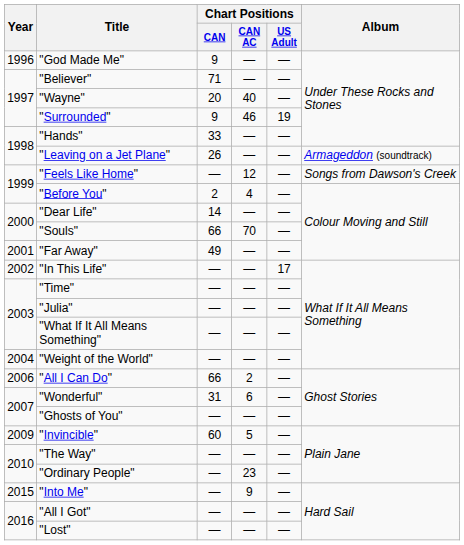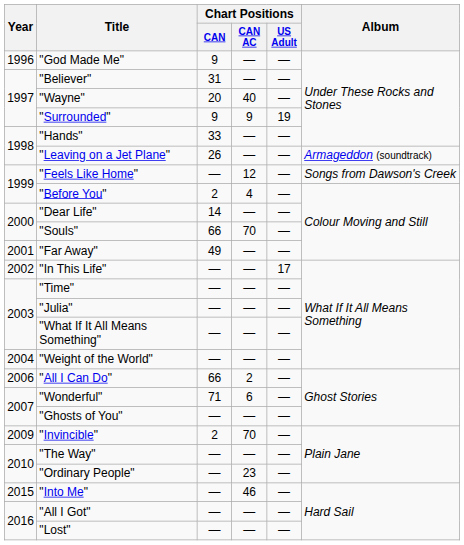 <table class="wikitable sortable">
 <tr>
 <th rowspan=2>Year</th>
 <th rowspan=2>Title</th>
 <th colspan=3>Chart Positions</th>
 <th rowspan=2>Album</th>
 </tr>
 <tr style="font-size:smaller;">
 <th width=40><a href='#'>CAN</a></th>
 <th width=40><a href='#'>CAN AC</a></th>
 <th width=40><a href='#'>US Adult</a></th>
 </tr>
 <tr>
 <td>1996</td>
 <td>"God Made Me"</td>
 <td style="text-align:center;">9</td>
 <td style="text-align:center;">—</td>
 <td style="text-align:center;">—</td>
 <td rowspan=5><em>Under These Rocks and Stones</em></td>
 </tr>
 <tr>
 <td rowspan=3>1997</td>
 <td>"Believer"</td>
-<td style="text-align:center;">71</td>
+<td style="text-align:center;">31</td>
 <td style="text-align:center;">—</td>
 <td style="text-align:center;">—</td>
 </tr>
 <tr>
 <td>"Wayne"</td>
 <td style="text-align:center;">20</td>
 <td style="text-align:center;">40</td>
 <td style="text-align:center;">—</td>
 </tr>
 <tr>
 <td>"<a href='#'>Surrounded</a>"</td>
 <td style="text-align:center;">9</td>
-<td style="text-align:center;">46</td>
+<td style="text-align:center;">9</td>
 <td style="text-align:center;">19</td>
 </tr>
 <tr>
 <td rowspan=2>1998</td>
 <td>"Hands"</td>
 <td style="text-align:center;">33</td>
 <td style="text-align:center;">—</td>
 <td style="text-align:center;">—</td>
 </tr>
 <tr>
 <td>"<a href='#'>Leaving on a Jet Plane</a>"</td>
 <td style="text-align:center;">26</td>
 <td style="text-align:center;">—</td>
 <td style="text-align:center;">—</td>
 <td><em><a href='#'>Armageddon</a></em> <small>(soundtrack)</small></td>
 </tr>
 <tr>
 <td rowspan=2>1999</td>
 <td>"<a href='#'>Feels Like Home</a>"</td>
 <td style="text-align:center;">—</td>
 <td style="text-align:center;">12</td>
 <td style="text-align:center;">—</td>
 <td><em>Songs from Dawson's Creek</em></td>
 </tr>
 <tr>
 <td>"<a href='#'>Before You</a>"</td>
 <td style="text-align:center;">2</td>
 <td style="text-align:center;">4</td>
 <td style="text-align:center;">—</td>
 <td rowspan=4><em>Colour Moving and Still</em></td>
 </tr>
 <tr>
 <td rowspan=2>2000</td>
 <td>"Dear Life"</td>
 <td style="text-align:center;">14</td>
 <td style="text-align:center;">—</td>
 <td style="text-align:center;">—</td>
 </tr>
 <tr>
 <td>"Souls"</td>
 <td style="text-align:center;">66</td>
 <td style="text-align:center;">70</td>
 <td style="text-align:center;">—</td>
 </tr>
 <tr>
 <td>2001</td>
 <td>"Far Away"</td>
 <td style="text-align:center;">49</td>
 <td style="text-align:center;">—</td>
 <td style="text-align:center;">—</td>
 </tr>
 <tr>
 <td>2002</td>
 <td>"In This Life"</td>
 <td style="text-align:center;">—</td>
 <td style="text-align:center;">—</td>
 <td style="text-align:center;">17</td>
 <td rowspan=5><em>What If It All Means Something</em></td>
 </tr>
 <tr>
 <td rowspan=3>2003</td>
 <td>"Time"</td>
 <td style="text-align:center;">—</td>
 <td style="text-align:center;">—</td>
 <td style="text-align:center;">—</td>
 </tr>
 <tr>
 <td>"Julia"</td>
 <td style="text-align:center;">—</td>
 <td style="text-align:center;">—</td>
 <td style="text-align:center;">—</td>
 </tr>
 <tr>
 <td>"What If It All Means Something"</td>
 <td style="text-align:center;">—</td>
 <td style="text-align:center;">—</td>
 <td style="text-align:center;">—</td>
 </tr>
 <tr>
 <td>2004</td>
 <td>"Weight of the World"</td>
 <td style="text-align:center;">—</td>
 <td style="text-align:center;">—</td>
 <td style="text-align:center;">—</td>
 </tr>
 <tr>
 <td>2006</td>
 <td>"<a href='#'>All I Can Do</a>"</td>
 <td style="text-align:center;">66</td>
 <td style="text-align:center;">2</td>
 <td style="text-align:center;">—</td>
 <td rowspan=3><em>Ghost Stories</em></td>
 </tr>
 <tr>
 <td rowspan=2>2007</td>
 <td>"Wonderful"</td>
-<td style="text-align:center;">31</td>
+<td style="text-align:center;">71</td>
 <td style="text-align:center;">6</td>
 <td style="text-align:center;">—</td>
 </tr>
 <tr>
 <td>"Ghosts of You"</td>
 <td style="text-align:center;">—</td>
 <td style="text-align:center;">—</td>
 <td style="text-align:center;">—</td>
 </tr>
 <tr>
 <td>2009</td>
 <td>"<a href='#'>Invincible</a>"</td>
-<td style="text-align:center;">60</td>
-<td style="text-align:center;">5</td>
+<td style="text-align:center;">2</td>
+<td style="text-align:center;">70</td>
 <td style="text-align:center;">—</td>
 <td rowspan=3><em>Plain Jane</em></td>
 </tr>
 <tr>
 <td rowspan=2>2010</td>
 <td>"The Way"</td>
 <td style="text-align:center;">—</td>
 <td style="text-align:center;">—</td>
 <td style="text-align:center;">—</td>
 </tr>
 <tr>
 <td>"Ordinary People"</td>
 <td style="text-align:center;">—</td>
 <td style="text-align:center;">23</td>
 <td style="text-align:center;">—</td>
 </tr>
 <tr>
 <td>2015</td>
 <td>"<a href='#'>Into Me</a>"</td>
 <td style="text-align:center;">—</td>
-<td style="text-align:center;">9</td>
+<td style="text-align:center;">46</td>
 <td style="text-align:center;">—</td>
 <td rowspan=3><em>Hard Sail</em></td>
 </tr>
 <tr>
 <td rowspan=2>2016</td>
 <td>"All I Got"</td>
 <td style="text-align:center;">—</td>
 <td style="text-align:center;">—</td>
 <td style="text-align:center;">—</td>
 </tr>
 <tr>
 <td>"Lost"</td>
 <td style="text-align:center;">—</td>
 <td style="text-align:center;">—</td>
 <td style="text-align:center;">—</td>
 </tr>
 </table>
